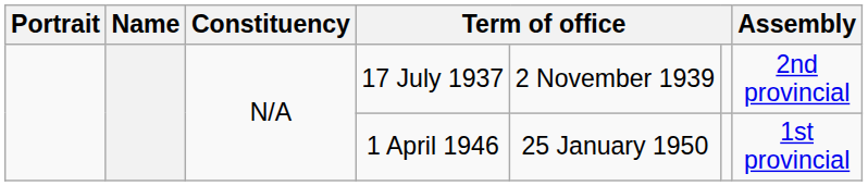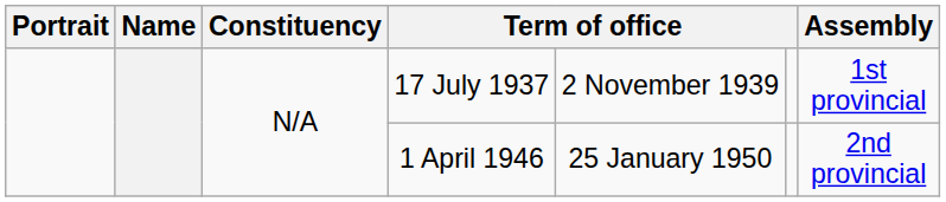 <table class="wikitable sortable" style="text-align:center">
 <tr>
 <th class="unsortable">Portrait</th>
 <th scope="col" class="sortable">Name</th>
 <th scope="col">Constituency</th>
 <th colspan="3" scope="colgroup">Term of office</th>
 <th scope="col">Assembly</th>
 </tr>
 <tr align="center">
 <td rowspan="2"></td>
 <th scope="row" rowspan="2"></th>
 <td rowspan="2">N/A</td>
 <td>17 July 1937</td>
 <td>2 November 1939</td>
 <td></td>
-<td><a href='#'>2nd<br>provincial</a></td>
+<td><a href='#'>1st<br>provincial</a></td>
 </tr>
 <tr align="center">
 <td>1 April 1946</td>
 <td>25 January 1950</td>
 <td></td>
-<td><a href='#'>1st<br>provincial</a></td>
+<td><a href='#'>2nd<br>provincial</a></td>
 </tr>
 </table>
